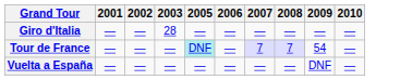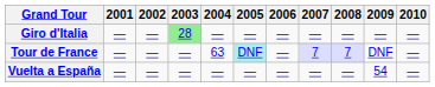 <table class="wikitable plainrowheaders">
 <tr>
 <th scope="col"><a href='#'>Grand Tour</a></th>
 <th scope="col">2001</th>
 <th scope="col">2002</th>
 <th scope="col">2003</th>
+<th scope="col">2004</th>
 <th scope="col">2005</th>
 <th scope="col">2006</th>
 <th scope="col">2007</th>
 <th scope="col">2008</th>
 <th scope="col">2009</th>
 <th scope="col">2010</th>
 </tr>
 <tr style="text-align:center;">
 <th scope="row"> <a href='#'>Giro d'Italia</a></th>
 <td><a href='#'>—</a></td>
 <td><a href='#'>—</a></td>
-<td><a href='#'>28</a></td>
+<td style="background: lightgreen;"><a href='#'>28</a></td>
+<td><a href='#'>—</a></td>
 <td><a href='#'>—</a></td>
 <td><a href='#'>—</a></td>
 <td><a href='#'>—</a></td>
 <td><a href='#'>—</a></td>
 <td><a href='#'>—</a></td>
 <td><a href='#'>—</a></td>
 </tr>
 <tr style="text-align:center;">
 <th scope="row"> <a href='#'>Tour de France</a></th>
 <td><a href='#'>—</a></td>
 <td><a href='#'>—</a></td>
 <td><a href='#'>—</a></td>
+<td><a href='#'>63</a></td>
 <td style="background: paleturquoise;"><a href='#'>DNF</a></td>
 <td><a href='#'>—</a></td>
 <td style="background:#ddf;"><a href='#'>7</a></td>
 <td style="background:#ddf;"><a href='#'>7</a></td>
-<td><a href='#'>54</a></td>
+<td><a href='#'>DNF</a></td>
 <td><a href='#'>—</a></td>
 </tr>
 <tr style="text-align:center;">
 <th scope="row"> <a href='#'>Vuelta a España</a></th>
 <td><a href='#'>—</a></td>
 <td><a href='#'>—</a></td>
 <td><a href='#'>—</a></td>
 <td><a href='#'>—</a></td>
 <td><a href='#'>—</a></td>
 <td><a href='#'>—</a></td>
 <td><a href='#'>—</a></td>
-<td><a href='#'>DNF</a></td>
+<td><a href='#'>—</a></td>
+<td><a href='#'>54</a></td>
 <td><a href='#'>—</a></td>
 </tr>
 </table>
